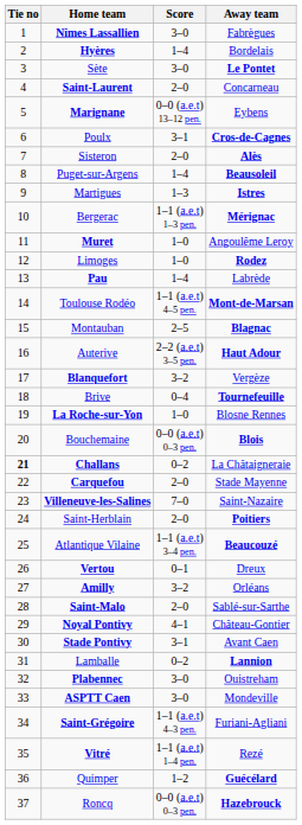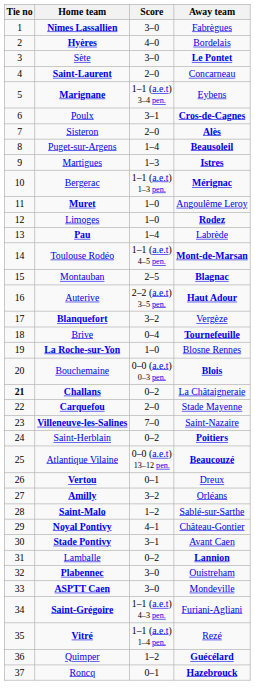 <table class="wikitable" style="text-align:center">
 <tr>
 <th>Tie no</th>
 <th>Home team</th>
 <th>Score</th>
 <th>Away team</th>
 </tr>
 <tr>
 <td>1</td>
 <td><strong><a href='#'>Nîmes Lassallien</a></strong></td>
 <td>3–0</td>
 <td><a href='#'>Fabrègues</a></td>
 </tr>
 <tr>
 <td>2</td>
 <td><strong><a href='#'>Hyères</a></strong></td>
-<td>1–4</td>
+<td>4–0</td>
 <td><a href='#'>Bordelais</a></td>
 </tr>
 <tr>
 <td>3</td>
 <td><a href='#'>Sète</a></td>
 <td>3–0</td>
 <td><strong><a href='#'>Le Pontet</a></strong></td>
 </tr>
 <tr>
 <td>4</td>
 <td><strong><a href='#'>Saint-Laurent</a></strong></td>
 <td>2–0</td>
 <td><a href='#'>Concarneau</a></td>
 </tr>
 <tr>
 <td>5</td>
 <td><strong><a href='#'>Marignane</a></strong></td>
-<td>0–0 (<a href='#'>a.e.t</a>) <br> <small>13–12 <a href='#'>pen.</a></small></td>
+<td>1–1 (<a href='#'>a.e.t</a>) <br> <small>3–4 <a href='#'>pen.</a></small></td>
 <td><a href='#'>Eybens</a></td>
 </tr>
 <tr>
 <td>6</td>
 <td><a href='#'>Poulx</a></td>
 <td>3–1</td>
 <td><strong><a href='#'>Cros-de-Cagnes</a></strong></td>
 </tr>
 <tr>
 <td>7</td>
 <td><a href='#'>Sisteron</a></td>
 <td>2–0</td>
 <td><strong><a href='#'>Alès</a></strong></td>
 </tr>
 <tr>
 <td>8</td>
 <td><a href='#'>Puget-sur-Argens</a></td>
 <td>1–4</td>
 <td><strong><a href='#'>Beausoleil</a></strong></td>
 </tr>
 <tr>
 <td>9</td>
 <td><a href='#'>Martigues</a></td>
 <td>1–3</td>
 <td><strong><a href='#'>Istres</a></strong></td>
 </tr>
 <tr>
 <td>10</td>
 <td><a href='#'>Bergerac</a></td>
 <td>1–1 (<a href='#'>a.e.t</a>) <br> <small>1–3 <a href='#'>pen.</a></small></td>
 <td><strong><a href='#'>Mérignac</a></strong></td>
 </tr>
 <tr>
 <td>11</td>
 <td><strong><a href='#'>Muret</a></strong></td>
 <td>1–0</td>
 <td><a href='#'>Angoulême Leroy</a></td>
 </tr>
 <tr>
 <td>12</td>
 <td><a href='#'>Limoges</a></td>
 <td>1–0</td>
 <td><strong><a href='#'>Rodez</a></strong></td>
 </tr>
 <tr>
 <td>13</td>
 <td><strong><a href='#'>Pau</a></strong></td>
 <td>1–4</td>
 <td><a href='#'>Labrède</a></td>
 </tr>
 <tr>
 <td>14</td>
 <td><a href='#'>Toulouse Rodéo</a></td>
 <td>1–1 (<a href='#'>a.e.t</a>) <br> <small>4–5 <a href='#'>pen.</a></small></td>
 <td><strong><a href='#'>Mont-de-Marsan</a></strong></td>
 </tr>
 <tr>
 <td>15</td>
 <td><a href='#'>Montauban</a></td>
 <td>2–5</td>
 <td><strong><a href='#'>Blagnac</a></strong></td>
 </tr>
 <tr>
 <td>16</td>
 <td><a href='#'>Auterive</a></td>
 <td>2–2 (<a href='#'>a.e.t</a>) <br> <small>3–5 <a href='#'>pen.</a></small></td>
 <td><strong><a href='#'>Haut Adour</a></strong></td>
 </tr>
 <tr>
 <td>17</td>
 <td><strong><a href='#'>Blanquefort</a></strong></td>
 <td>3–2</td>
 <td><a href='#'>Vergèze</a></td>
 </tr>
 <tr>
 <td>18</td>
 <td><a href='#'>Brive</a></td>
 <td>0–4</td>
 <td><strong><a href='#'>Tournefeuille</a></strong></td>
 </tr>
 <tr>
 <td>19</td>
 <td><strong><a href='#'>La Roche-sur-Yon</a></strong></td>
 <td>1–0</td>
 <td><a href='#'>Blosne Rennes</a></td>
 </tr>
 <tr>
 <td>20</td>
 <td><a href='#'>Bouchemaine</a></td>
 <td>0–0 (<a href='#'>a.e.t</a>) <br> <small>0–3 <a href='#'>pen.</a></small></td>
 <td><strong><a href='#'>Blois</a></strong></td>
 </tr>
 <tr>
 <td><strong>21</strong></td>
 <td><strong><a href='#'>Challans</a></strong></td>
 <td>0–2</td>
 <td><a href='#'>La Châtaigneraie</a></td>
 </tr>
 <tr>
 <td>22</td>
 <td><strong><a href='#'>Carquefou</a></strong></td>
 <td>2–0</td>
 <td><a href='#'>Stade Mayenne</a></td>
 </tr>
 <tr>
 <td>23</td>
 <td><strong><a href='#'>Villeneuve-les-Salines</a></strong></td>
 <td>7–0</td>
 <td><a href='#'>Saint-Nazaire</a></td>
 </tr>
 <tr>
 <td>24</td>
 <td><a href='#'>Saint-Herblain</a></td>
-<td>2–0</td>
+<td>0–2</td>
 <td><strong><a href='#'>Poitiers</a></strong></td>
 </tr>
 <tr>
 <td>25</td>
 <td><a href='#'>Atlantique Vilaine</a></td>
-<td>1–1 (<a href='#'>a.e.t</a>) <br> <small>3–4 <a href='#'>pen.</a></small></td>
+<td>0–0 (<a href='#'>a.e.t</a>) <br> <small>13–12 <a href='#'>pen.</a></small></td>
 <td><strong><a href='#'>Beaucouzé</a></strong></td>
 </tr>
 <tr>
 <td>26</td>
 <td><strong><a href='#'>Vertou</a></strong></td>
 <td>0–1</td>
 <td><a href='#'>Dreux</a></td>
 </tr>
 <tr>
 <td>27</td>
 <td><strong><a href='#'>Amilly</a></strong></td>
 <td>3–2</td>
 <td><a href='#'>Orléans</a></td>
 </tr>
 <tr>
 <td>28</td>
 <td><strong><a href='#'>Saint-Malo</a></strong></td>
-<td>2–0</td>
+<td>1–2</td>
 <td><a href='#'>Sablé-sur-Sarthe</a></td>
 </tr>
 <tr>
 <td>29</td>
 <td><strong><a href='#'>Noyal Pontivy</a></strong></td>
 <td>4–1</td>
 <td><a href='#'>Château-Gontier</a></td>
 </tr>
 <tr>
 <td>30</td>
 <td><strong><a href='#'>Stade Pontivy</a></strong></td>
 <td>3–1</td>
 <td><a href='#'>Avant Caen</a></td>
 </tr>
 <tr>
 <td>31</td>
 <td><a href='#'>Lamballe</a></td>
 <td>0–2</td>
 <td><strong><a href='#'>Lannion</a></strong></td>
 </tr>
 <tr>
 <td>32</td>
 <td><strong><a href='#'>Plabennec</a></strong></td>
 <td>3–0</td>
 <td><a href='#'>Ouistreham</a></td>
 </tr>
 <tr>
 <td>33</td>
 <td><strong><a href='#'>ASPTT Caen</a></strong></td>
 <td>3–0</td>
 <td><a href='#'>Mondeville</a></td>
 </tr>
 <tr>
 <td>34</td>
 <td><strong><a href='#'>Saint-Grégoire</a></strong></td>
 <td>1–1 (<a href='#'>a.e.t</a>) <br> <small>4–3 <a href='#'>pen.</a></small></td>
 <td><a href='#'>Furiani-Agliani</a></td>
 </tr>
 <tr>
 <td>35</td>
 <td><strong><a href='#'>Vitré</a></strong></td>
 <td>1–1 (<a href='#'>a.e.t</a>) <br> <small>1–4 <a href='#'>pen.</a></small></td>
 <td><a href='#'>Rezé</a></td>
 </tr>
 <tr>
 <td>36</td>
 <td><a href='#'>Quimper</a></td>
 <td>1–2</td>
 <td><strong><a href='#'>Guécélard</a></strong></td>
 </tr>
 <tr>
 <td>37</td>
 <td><a href='#'>Roncq</a></td>
-<td>0–0 (<a href='#'>a.e.t</a>) <br> <small>0–3 <a href='#'>pen.</a></small></td>
+<td>0–1</td>
 <td><strong><a href='#'>Hazebrouck</a></strong></td>
 </tr>
 </table>
